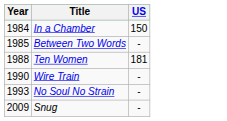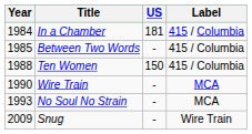 <table class="wikitable" style="text-align:center;">
 <tr style="background-color:#67fd9a;">
 <th>Year</th>
 <th>Title</th>
 <th><a href='#'>US</a></th>
+<th>Label</th>
 </tr>
 <tr>
 <td>1984</td>
 <td style="text-align:left;"><em><a href='#'>In a Chamber</a></em></td>
-<td>150</td>
+<td>181</td>
+<td><a href='#'>415</a> / <a href='#'>Columbia</a></td>
 </tr>
 <tr>
 <td>1985</td>
 <td style="text-align:left;"><em><a href='#'>Between Two Words</a></em></td>
 <td>-</td>
+<td>415 / Columbia</td>
 </tr>
 <tr>
 <td>1988</td>
 <td style="text-align:left;"><em><a href='#'>Ten Women</a></em></td>
-<td>181</td>
+<td>150</td>
+<td>415 / Columbia</td>
 </tr>
 <tr>
 <td>1990</td>
 <td style="text-align:left;"><em><a href='#'>Wire Train</a></em></td>
 <td>-</td>
+<td><a href='#'>MCA</a></td>
 </tr>
 <tr>
 <td>1993</td>
 <td style="text-align:left;"><em><a href='#'>No Soul No Strain</a></em></td>
 <td>-</td>
+<td>MCA</td>
 </tr>
 <tr>
 <td>2009</td>
 <td style="text-align:left;"><em>Snug</em></td>
 <td>-</td>
+<td>Wire Train</td>
 </tr>
 </table>
